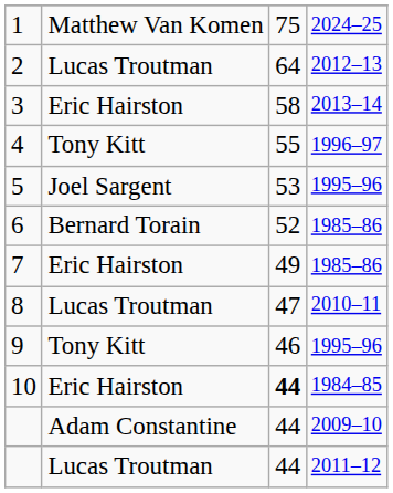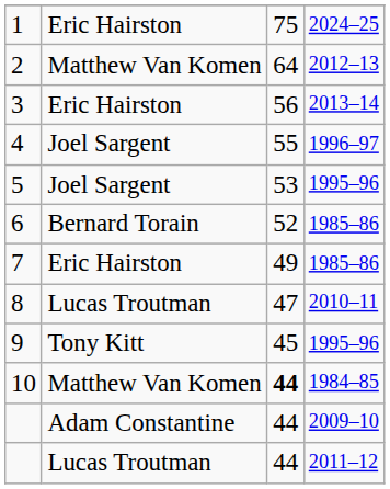 <table class="wikitable">
 <tr>
 </tr>
 <tr>
 <td>1</td>
-<td>Matthew Van Komen</td>
+<td>Eric Hairston</td>
 <td>75</td>
 <td style="font-size:80%;"><a href='#'>2024–25</a></td>
 </tr>
 <tr>
 <td>2</td>
-<td>Lucas Troutman</td>
+<td>Matthew Van Komen</td>
 <td>64</td>
 <td style="font-size:80%;"><a href='#'>2012–13</a></td>
 </tr>
 <tr>
 <td>3</td>
 <td>Eric Hairston</td>
-<td>58</td>
+<td>56</td>
 <td style="font-size:80%;"><a href='#'>2013–14</a></td>
 </tr>
 <tr>
 <td>4</td>
-<td>Tony Kitt</td>
+<td>Joel Sargent</td>
 <td>55</td>
 <td style="font-size:80%;"><a href='#'>1996–97</a></td>
 </tr>
 <tr>
 <td>5</td>
 <td>Joel Sargent</td>
 <td>53</td>
 <td style="font-size:80%;"><a href='#'>1995–96</a></td>
 </tr>
 <tr>
 <td>6</td>
 <td>Bernard Torain</td>
 <td>52</td>
 <td style="font-size:80%;"><a href='#'>1985–86</a></td>
 </tr>
 <tr>
 <td>7</td>
 <td>Eric Hairston</td>
 <td>49</td>
 <td style="font-size:80%;"><a href='#'>1985–86</a></td>
 </tr>
 <tr>
 <td>8</td>
 <td>Lucas Troutman</td>
 <td>47</td>
 <td style="font-size:80%;"><a href='#'>2010–11</a></td>
 </tr>
 <tr>
 <td>9</td>
 <td>Tony Kitt</td>
-<td>46</td>
+<td>45</td>
 <td style="font-size:80%;"><a href='#'>1995–96</a></td>
 </tr>
 <tr>
 <td>10</td>
-<td>Eric Hairston</td>
+<td>Matthew Van Komen</td>
 <td><strong>44</strong></td>
 <td style="font-size:80%;"><a href='#'>1984–85</a></td>
 </tr>
 <tr>
 <td></td>
 <td>Adam Constantine</td>
 <td>44</td>
 <td style="font-size:80%;"><a href='#'>2009–10</a></td>
 </tr>
 <tr>
 <td></td>
 <td>Lucas Troutman</td>
 <td>44</td>
 <td style="font-size:80%;"><a href='#'>2011–12</a></td>
 </tr>
 </table>
